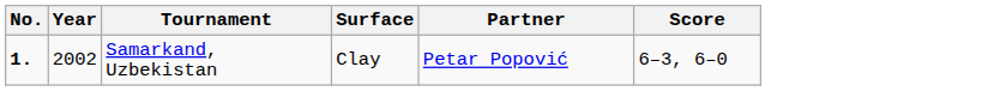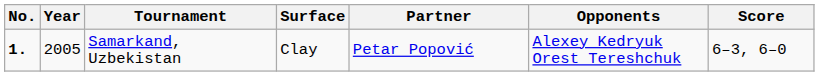 <table class="sortable wikitable" style=font-size:97%>
 <tr>
 <th>No.</th>
 <th>Year</th>
 <th style="width:150px">Tournament</th>
 <th style="width:50px">Surface</th>
 <th style="width:140px">Partner</th>
+<th style="width:140px">Opponents</th>
 <th style="width:80px" class="unsortable">Score</th>
 </tr>
 <tr>
 <td><strong>1.</strong></td>
-<td>2002</td>
+<td>2005</td>
 <td><a href='#'>Samarkand</a>, Uzbekistan</td>
 <td>Clay</td>
 <td> <a href='#'>Petar Popović</a></td>
+<td> <a href='#'>Alexey Kedryuk</a><br> <a href='#'>Orest Tereshchuk</a></td>
 <td>6–3, 6–0</td>
 </tr>
 </table>
